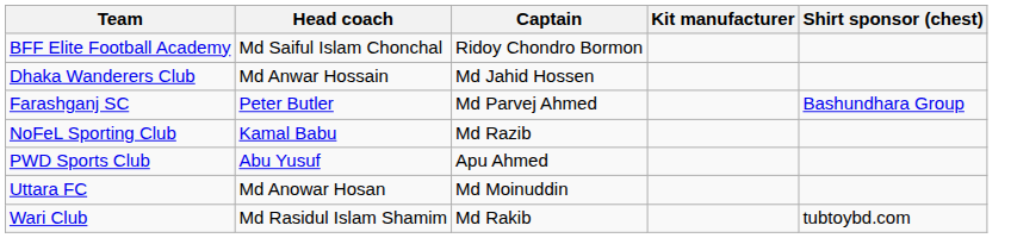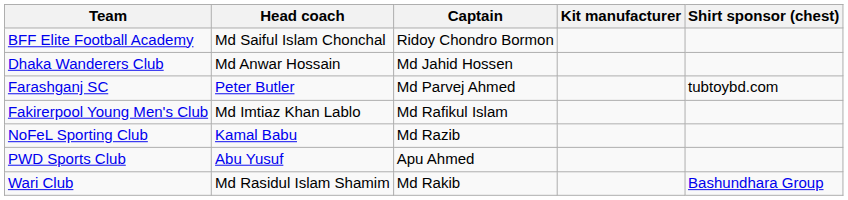 <table class="wikitable sortable">
 <tr>
 <th>Team</th>
 <th>Head coach</th>
 <th>Captain</th>
 <th>Kit manufacturer</th>
 <th>Shirt sponsor (chest)</th>
 </tr>
 <tr>
 <td><a href='#'>BFF Elite Football Academy</a></td>
 <td> Md Saiful Islam Chonchal</td>
 <td> Ridoy Chondro Bormon</td>
 <td></td>
 <td></td>
 </tr>
 <tr>
 <td><a href='#'>Dhaka Wanderers Club</a></td>
 <td> Md Anwar Hossain</td>
 <td> Md Jahid Hossen</td>
 <td></td>
 <td></td>
 </tr>
 <tr>
 <td><a href='#'>Farashganj SC</a></td>
 <td> <a href='#'>Peter Butler</a></td>
 <td> Md Parvej Ahmed</td>
 <td></td>
-<td><a href='#'>Bashundhara Group</a></td>
+<td>tubtoybd.com</td>
+</tr>
+<tr>
+<td><a href='#'>Fakirerpool Young Men's Club</a></td>
+<td> Md Imtiaz Khan Lablo</td>
+<td> Md Rafikul Islam</td>
+<td></td>
+<td></td>
 </tr>
 <tr>
 <td><a href='#'>NoFeL Sporting Club</a></td>
 <td> <a href='#'>Kamal Babu</a></td>
 <td> Md Razib</td>
 <td></td>
 <td></td>
 </tr>
 <tr>
 <td><a href='#'>PWD Sports Club</a></td>
 <td> <a href='#'>Abu Yusuf</a></td>
 <td> Apu Ahmed</td>
 <td></td>
 <td></td>
 </tr>
 <tr>
-<td><a href='#'>Uttara FC</a></td>
-<td> Md Anowar Hosan</td>
-<td> Md Moinuddin</td>
-<td></td>
-<td></td>
-</tr>
-<tr>
 <td><a href='#'>Wari Club</a></td>
 <td> Md Rasidul Islam Shamim</td>
 <td> Md Rakib</td>
 <td></td>
-<td>tubtoybd.com</td>
+<td><a href='#'>Bashundhara Group</a></td>
 </tr>
 </table>
